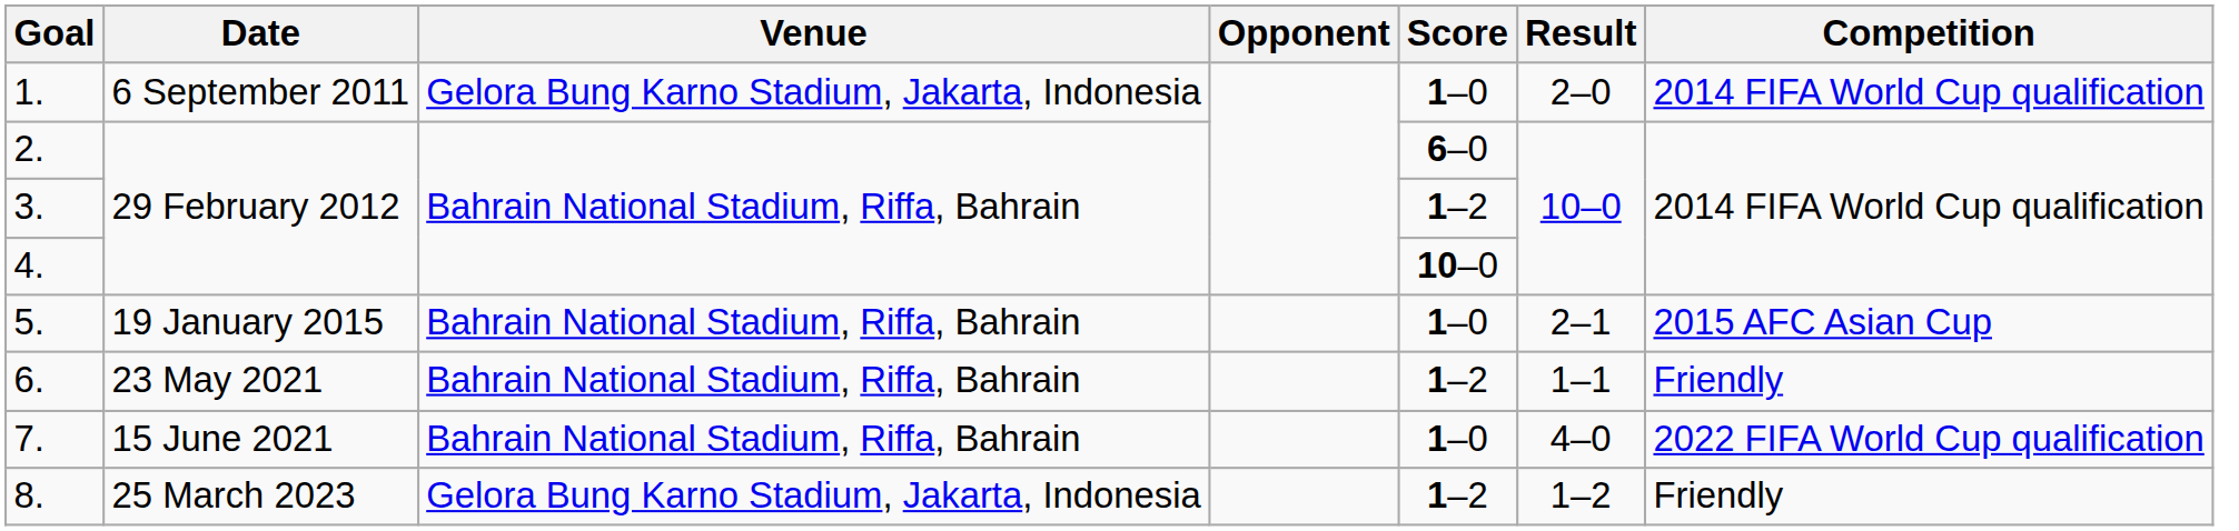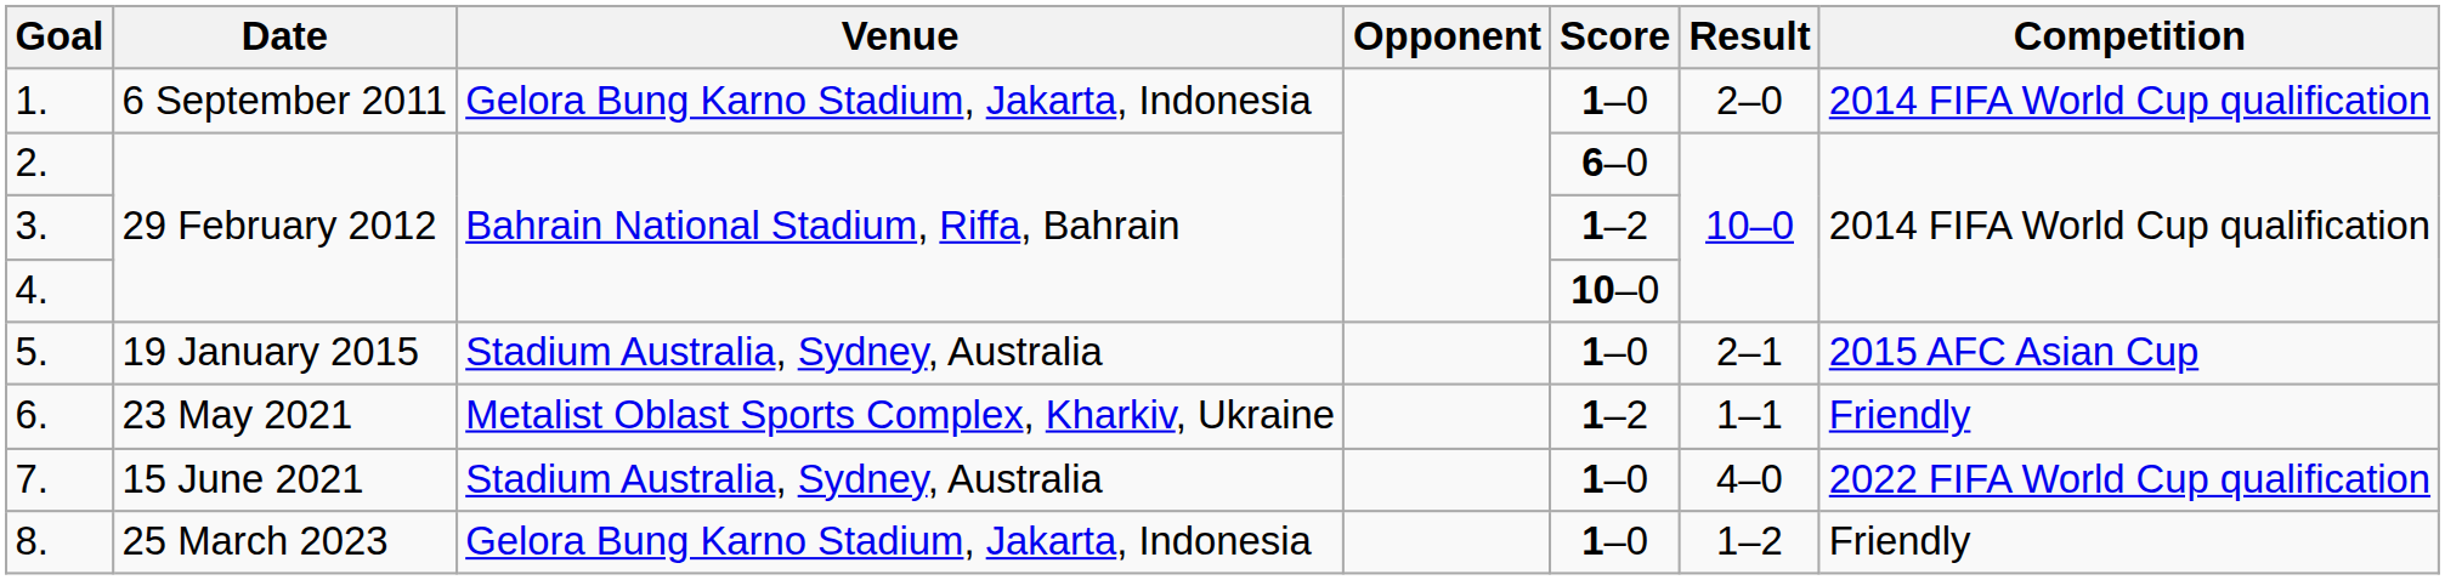 <table class="wikitable plainrowheaders sortable">
 <tr>
 <th>Goal</th>
 <th>Date</th>
 <th>Venue</th>
 <th>Opponent</th>
 <th>Score</th>
 <th>Result</th>
 <th>Competition</th>
 </tr>
 <tr>
 <td>1.</td>
 <td>6 September 2011</td>
 <td><a href='#'>Gelora Bung Karno Stadium</a>, <a href='#'>Jakarta</a>, Indonesia</td>
 <td rowspan="4"></td>
 <td align=center><strong>1</strong>–0</td>
 <td align=center>2–0</td>
 <td><a href='#'>2014 FIFA World Cup qualification</a></td>
 </tr>
 <tr>
 <td>2.</td>
 <td rowspan="3">29 February 2012</td>
 <td rowspan="3"><a href='#'>Bahrain National Stadium</a>, <a href='#'>Riffa</a>, Bahrain</td>
 <td align=center><strong>6</strong>–0</td>
 <td rowspan="3" style="text-align:center"><a href='#'>10–0</a></td>
 <td rowspan="3">2014 FIFA World Cup qualification</td>
 </tr>
 <tr>
 <td>3.</td>
 <td align=center><strong>1</strong>–2</td>
 </tr>
 <tr>
 <td>4.</td>
 <td align=center><strong>10</strong>–0</td>
 </tr>
 <tr>
 <td>5.</td>
 <td>19 January 2015</td>
-<td><a href='#'>Bahrain National Stadium</a>, <a href='#'>Riffa</a>, Bahrain</td>
+<td><a href='#'>Stadium Australia</a>, <a href='#'>Sydney</a>, Australia</td>
 <td></td>
 <td align=center><strong>1</strong>–0</td>
 <td align=center>2–1</td>
 <td><a href='#'>2015 AFC Asian Cup</a></td>
 </tr>
 <tr>
 <td>6.</td>
 <td>23 May 2021</td>
-<td><a href='#'>Bahrain National Stadium</a>, <a href='#'>Riffa</a>, Bahrain</td>
+<td><a href='#'>Metalist Oblast Sports Complex</a>, <a href='#'>Kharkiv</a>, Ukraine</td>
 <td></td>
 <td align=center><strong>1</strong>–2</td>
 <td align=center>1–1</td>
 <td><a href='#'>Friendly</a></td>
 </tr>
 <tr>
 <td>7.</td>
 <td>15 June 2021</td>
-<td><a href='#'>Bahrain National Stadium</a>, <a href='#'>Riffa</a>, Bahrain</td>
+<td><a href='#'>Stadium Australia</a>, <a href='#'>Sydney</a>, Australia</td>
 <td></td>
 <td align=center><strong>1</strong>–0</td>
 <td align=center>4–0</td>
 <td><a href='#'>2022 FIFA World Cup qualification</a></td>
 </tr>
 <tr>
 <td>8.</td>
 <td>25 March 2023</td>
 <td><a href='#'>Gelora Bung Karno Stadium</a>, <a href='#'>Jakarta</a>, Indonesia</td>
 <td></td>
-<td align=center><strong>1</strong>–2</td>
+<td align=center><strong>1</strong>–0</td>
 <td align=center>1–2</td>
 <td>Friendly</td>
 </tr>
 </table>
